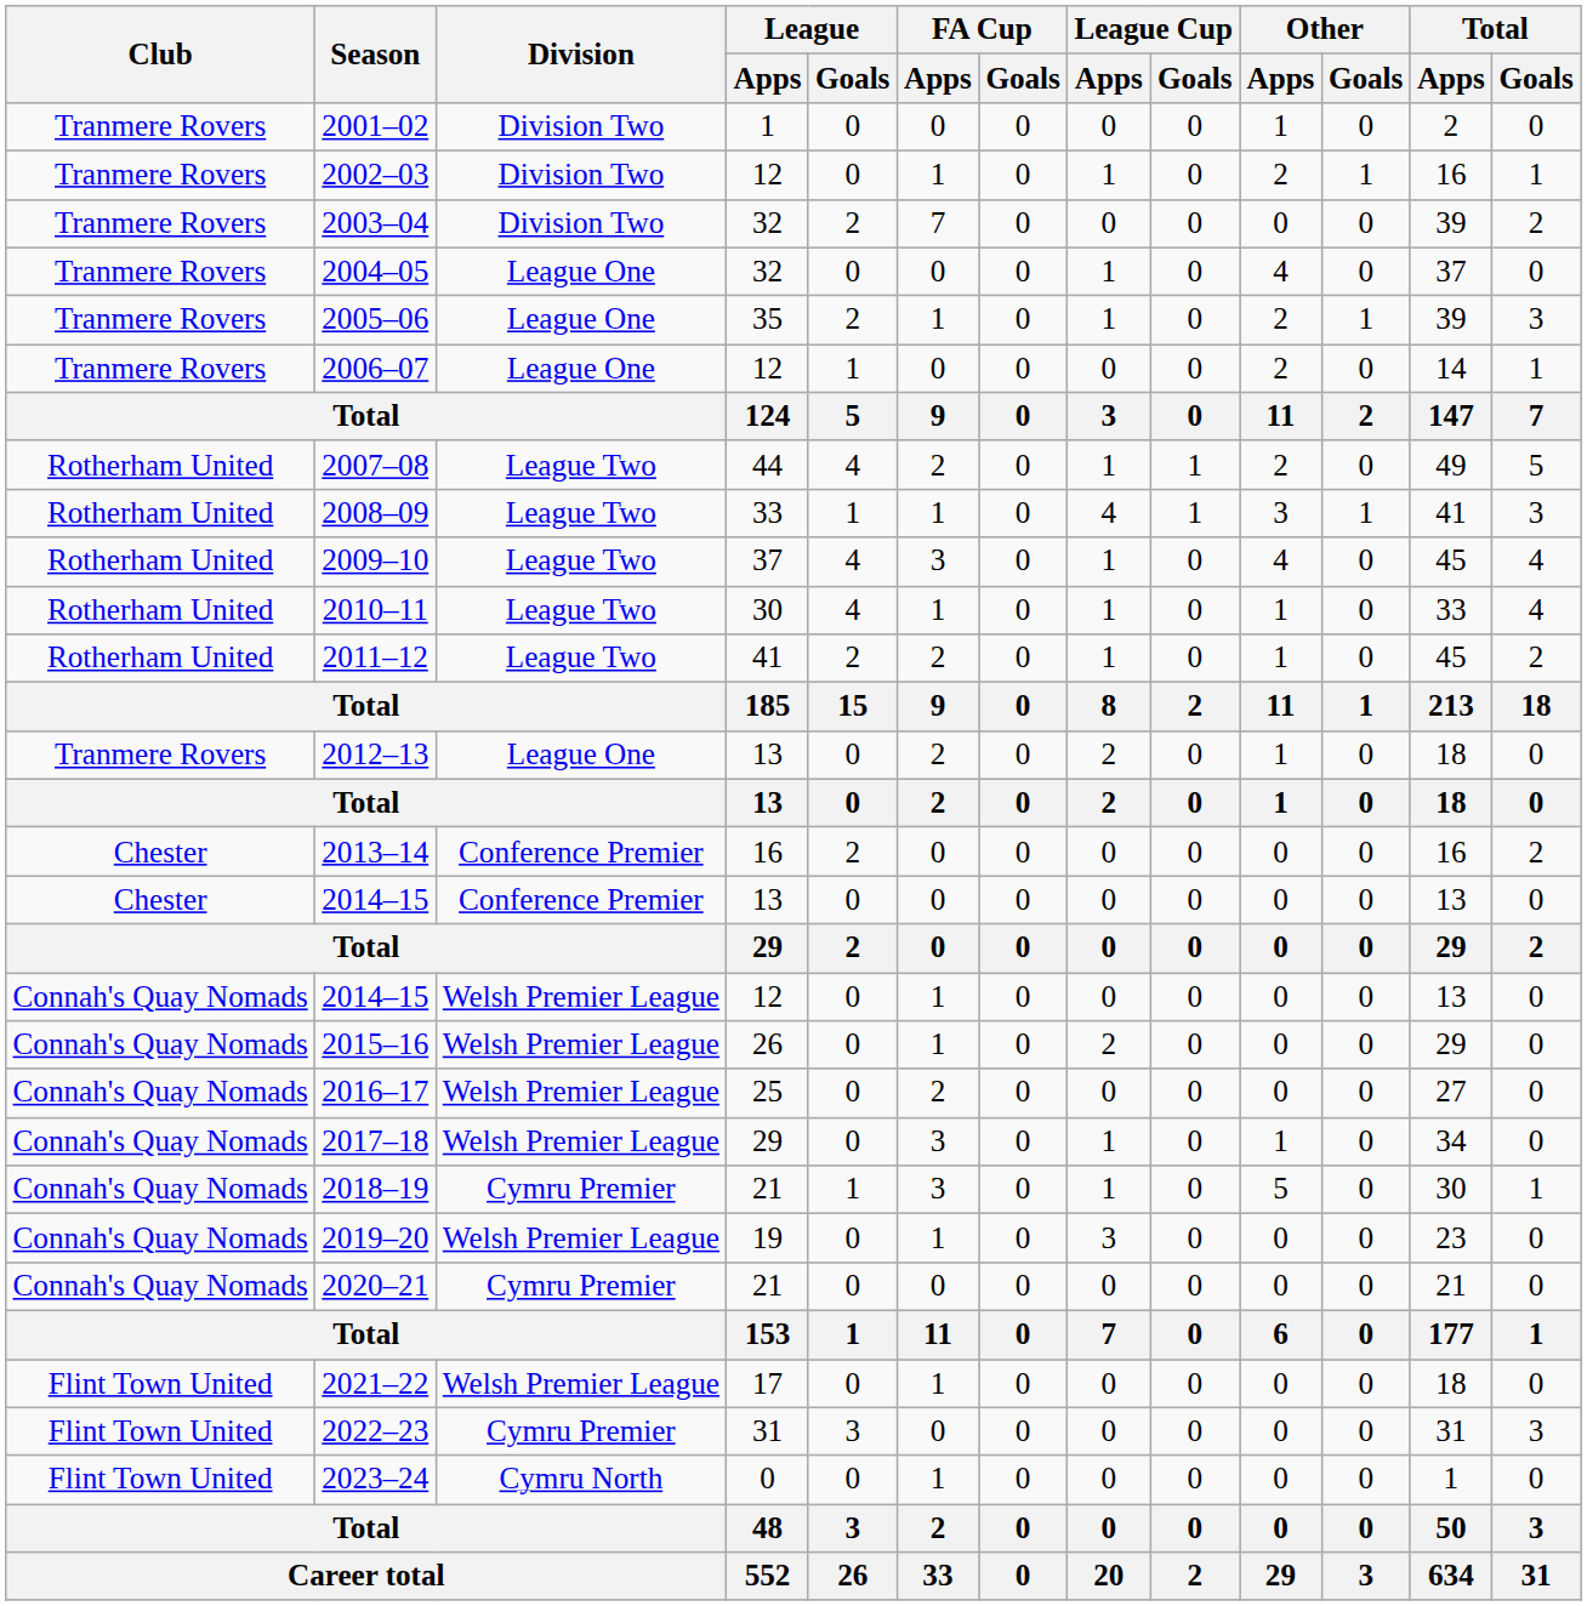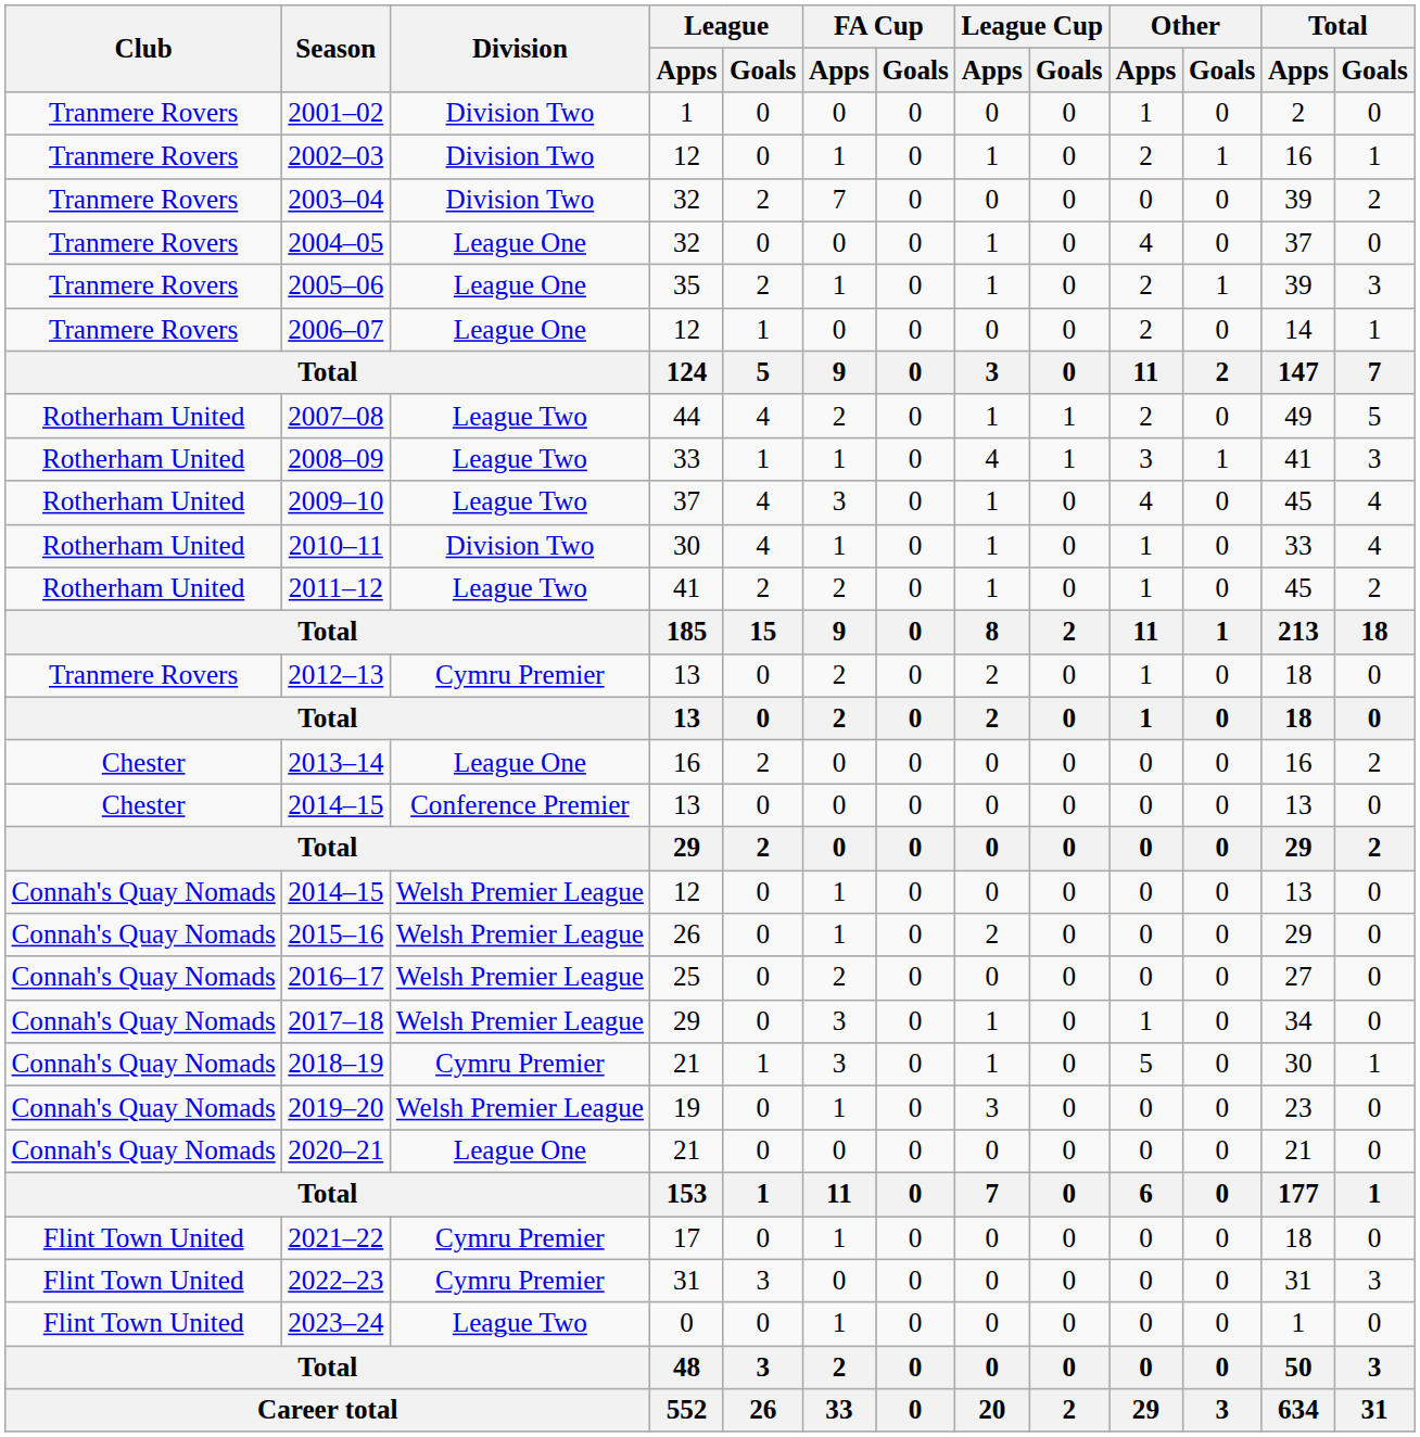 <table class="wikitable" style="text-align:center;">
 <tr>
 <th rowspan="2">Club</th>
 <th rowspan="2">Season</th>
 <th rowspan="2">Division</th>
 <th colspan="2">League</th>
 <th colspan="2">FA Cup</th>
 <th colspan="2">League Cup</th>
 <th colspan="2">Other</th>
 <th colspan="2">Total</th>
 </tr>
 <tr>
 <th>Apps</th>
 <th>Goals</th>
 <th>Apps</th>
 <th>Goals</th>
 <th>Apps</th>
 <th>Goals</th>
 <th>Apps</th>
 <th>Goals</th>
 <th>Apps</th>
 <th>Goals</th>
 </tr>
 <tr>
 <td><a href='#'>Tranmere Rovers</a></td>
 <td><a href='#'>2001–02</a></td>
 <td><a href='#'>Division Two</a></td>
 <td>1</td>
 <td>0</td>
 <td>0</td>
 <td>0</td>
 <td>0</td>
 <td>0</td>
 <td>1</td>
 <td>0</td>
 <td>2</td>
 <td>0</td>
 </tr>
 <tr>
 <td><a href='#'>Tranmere Rovers</a></td>
 <td><a href='#'>2002–03</a></td>
 <td><a href='#'>Division Two</a></td>
 <td>12</td>
 <td>0</td>
 <td>1</td>
 <td>0</td>
 <td>1</td>
 <td>0</td>
 <td>2</td>
 <td>1</td>
 <td>16</td>
 <td>1</td>
 </tr>
 <tr>
 <td><a href='#'>Tranmere Rovers</a></td>
 <td><a href='#'>2003–04</a></td>
 <td><a href='#'>Division Two</a></td>
 <td>32</td>
 <td>2</td>
 <td>7</td>
 <td>0</td>
 <td>0</td>
 <td>0</td>
 <td>0</td>
 <td>0</td>
 <td>39</td>
 <td>2</td>
 </tr>
 <tr>
 <td><a href='#'>Tranmere Rovers</a></td>
 <td><a href='#'>2004–05</a></td>
 <td><a href='#'>League One</a></td>
 <td>32</td>
 <td>0</td>
 <td>0</td>
 <td>0</td>
 <td>1</td>
 <td>0</td>
 <td>4</td>
 <td>0</td>
 <td>37</td>
 <td>0</td>
 </tr>
 <tr>
 <td><a href='#'>Tranmere Rovers</a></td>
 <td><a href='#'>2005–06</a></td>
 <td><a href='#'>League One</a></td>
 <td>35</td>
 <td>2</td>
 <td>1</td>
 <td>0</td>
 <td>1</td>
 <td>0</td>
 <td>2</td>
 <td>1</td>
 <td>39</td>
 <td>3</td>
 </tr>
 <tr>
 <td><a href='#'>Tranmere Rovers</a></td>
 <td><a href='#'>2006–07</a></td>
 <td><a href='#'>League One</a></td>
 <td>12</td>
 <td>1</td>
 <td>0</td>
 <td>0</td>
 <td>0</td>
 <td>0</td>
 <td>2</td>
 <td>0</td>
 <td>14</td>
 <td>1</td>
 </tr>
 <tr>
 <th colspan="3">Total</th>
 <th>124</th>
 <th>5</th>
 <th>9</th>
 <th>0</th>
 <th>3</th>
 <th>0</th>
 <th>11</th>
 <th>2</th>
 <th>147</th>
 <th>7</th>
 </tr>
 <tr>
 <td><a href='#'>Rotherham United</a></td>
 <td><a href='#'>2007–08</a></td>
 <td><a href='#'>League Two</a></td>
 <td>44</td>
 <td>4</td>
 <td>2</td>
 <td>0</td>
 <td>1</td>
 <td>1</td>
 <td>2</td>
 <td>0</td>
 <td>49</td>
 <td>5</td>
 </tr>
 <tr>
 <td><a href='#'>Rotherham United</a></td>
 <td><a href='#'>2008–09</a></td>
 <td><a href='#'>League Two</a></td>
 <td>33</td>
 <td>1</td>
 <td>1</td>
 <td>0</td>
 <td>4</td>
 <td>1</td>
 <td>3</td>
 <td>1</td>
 <td>41</td>
 <td>3</td>
 </tr>
 <tr>
 <td><a href='#'>Rotherham United</a></td>
 <td><a href='#'>2009–10</a></td>
 <td><a href='#'>League Two</a></td>
 <td>37</td>
 <td>4</td>
 <td>3</td>
 <td>0</td>
 <td>1</td>
 <td>0</td>
 <td>4</td>
 <td>0</td>
 <td>45</td>
 <td>4</td>
 </tr>
 <tr>
 <td><a href='#'>Rotherham United</a></td>
 <td><a href='#'>2010–11</a></td>
-<td><a href='#'>League Two</a></td>
+<td><a href='#'>Division Two</a></td>
 <td>30</td>
 <td>4</td>
 <td>1</td>
 <td>0</td>
 <td>1</td>
 <td>0</td>
 <td>1</td>
 <td>0</td>
 <td>33</td>
 <td>4</td>
 </tr>
 <tr>
 <td><a href='#'>Rotherham United</a></td>
 <td><a href='#'>2011–12</a></td>
 <td><a href='#'>League Two</a></td>
 <td>41</td>
 <td>2</td>
 <td>2</td>
 <td>0</td>
 <td>1</td>
 <td>0</td>
 <td>1</td>
 <td>0</td>
 <td>45</td>
 <td>2</td>
 </tr>
 <tr>
 <th colspan="3">Total</th>
 <th>185</th>
 <th>15</th>
 <th>9</th>
 <th>0</th>
 <th>8</th>
 <th>2</th>
 <th>11</th>
 <th>1</th>
 <th>213</th>
 <th>18</th>
 </tr>
 <tr>
 <td><a href='#'>Tranmere Rovers</a></td>
 <td><a href='#'>2012–13</a></td>
-<td><a href='#'>League One</a></td>
+<td><a href='#'>Cymru Premier</a></td>
 <td>13</td>
 <td>0</td>
 <td>2</td>
 <td>0</td>
 <td>2</td>
 <td>0</td>
 <td>1</td>
 <td>0</td>
 <td>18</td>
 <td>0</td>
 </tr>
 <tr>
 <th colspan="3">Total</th>
 <th>13</th>
 <th>0</th>
 <th>2</th>
 <th>0</th>
 <th>2</th>
 <th>0</th>
 <th>1</th>
 <th>0</th>
 <th>18</th>
 <th>0</th>
 </tr>
 <tr>
 <td><a href='#'>Chester</a></td>
 <td><a href='#'>2013–14</a></td>
-<td><a href='#'>Conference Premier</a></td>
+<td><a href='#'>League One</a></td>
 <td>16</td>
 <td>2</td>
 <td>0</td>
 <td>0</td>
 <td>0</td>
 <td>0</td>
 <td>0</td>
 <td>0</td>
 <td>16</td>
 <td>2</td>
 </tr>
 <tr>
 <td><a href='#'>Chester</a></td>
 <td><a href='#'>2014–15</a></td>
 <td><a href='#'>Conference Premier</a></td>
 <td>13</td>
 <td>0</td>
 <td>0</td>
 <td>0</td>
 <td>0</td>
 <td>0</td>
 <td>0</td>
 <td>0</td>
 <td>13</td>
 <td>0</td>
 </tr>
 <tr>
 <th colspan="3">Total</th>
 <th>29</th>
 <th>2</th>
 <th>0</th>
 <th>0</th>
 <th>0</th>
 <th>0</th>
 <th>0</th>
 <th>0</th>
 <th>29</th>
 <th>2</th>
 </tr>
 <tr>
 <td><a href='#'>Connah's Quay Nomads</a></td>
 <td><a href='#'>2014–15</a></td>
 <td><a href='#'>Welsh Premier League</a></td>
 <td>12</td>
 <td>0</td>
 <td>1</td>
 <td>0</td>
 <td>0</td>
 <td>0</td>
 <td>0</td>
 <td>0</td>
 <td>13</td>
 <td>0</td>
 </tr>
 <tr>
 <td><a href='#'>Connah's Quay Nomads</a></td>
 <td><a href='#'>2015–16</a></td>
 <td><a href='#'>Welsh Premier League</a></td>
 <td>26</td>
 <td>0</td>
 <td>1</td>
 <td>0</td>
 <td>2</td>
 <td>0</td>
 <td>0</td>
 <td>0</td>
 <td>29</td>
 <td>0</td>
 </tr>
 <tr>
 <td><a href='#'>Connah's Quay Nomads</a></td>
 <td><a href='#'>2016–17</a></td>
 <td><a href='#'>Welsh Premier League</a></td>
 <td>25</td>
 <td>0</td>
 <td>2</td>
 <td>0</td>
 <td>0</td>
 <td>0</td>
 <td>0</td>
 <td>0</td>
 <td>27</td>
 <td>0</td>
 </tr>
 <tr>
 <td><a href='#'>Connah's Quay Nomads</a></td>
 <td><a href='#'>2017–18</a></td>
 <td><a href='#'>Welsh Premier League</a></td>
 <td>29</td>
 <td>0</td>
 <td>3</td>
 <td>0</td>
 <td>1</td>
 <td>0</td>
 <td>1</td>
 <td>0</td>
 <td>34</td>
 <td>0</td>
 </tr>
 <tr>
 <td><a href='#'>Connah's Quay Nomads</a></td>
 <td><a href='#'>2018–19</a></td>
 <td><a href='#'>Cymru Premier</a></td>
 <td>21</td>
 <td>1</td>
 <td>3</td>
 <td>0</td>
 <td>1</td>
 <td>0</td>
 <td>5</td>
 <td>0</td>
 <td>30</td>
 <td>1</td>
 </tr>
 <tr>
 <td><a href='#'>Connah's Quay Nomads</a></td>
 <td><a href='#'>2019–20</a></td>
 <td><a href='#'>Welsh Premier League</a></td>
 <td>19</td>
 <td>0</td>
 <td>1</td>
 <td>0</td>
 <td>3</td>
 <td>0</td>
 <td>0</td>
 <td>0</td>
 <td>23</td>
 <td>0</td>
 </tr>
 <tr>
 <td><a href='#'>Connah's Quay Nomads</a></td>
 <td><a href='#'>2020–21</a></td>
-<td><a href='#'>Cymru Premier</a></td>
+<td><a href='#'>League One</a></td>
 <td>21</td>
 <td>0</td>
 <td>0</td>
 <td>0</td>
 <td>0</td>
 <td>0</td>
 <td>0</td>
 <td>0</td>
 <td>21</td>
 <td>0</td>
 </tr>
 <tr>
 <th colspan="3">Total</th>
 <th>153</th>
 <th>1</th>
 <th>11</th>
 <th>0</th>
 <th>7</th>
 <th>0</th>
 <th>6</th>
 <th>0</th>
 <th>177</th>
 <th>1</th>
 </tr>
 <tr>
 <td><a href='#'>Flint Town United</a></td>
 <td><a href='#'>2021–22</a></td>
-<td><a href='#'>Welsh Premier League</a></td>
+<td><a href='#'>Cymru Premier</a></td>
 <td>17</td>
 <td>0</td>
 <td>1</td>
 <td>0</td>
 <td>0</td>
 <td>0</td>
 <td>0</td>
 <td>0</td>
 <td>18</td>
 <td>0</td>
 </tr>
 <tr>
 <td><a href='#'>Flint Town United</a></td>
 <td><a href='#'>2022–23</a></td>
 <td><a href='#'>Cymru Premier</a></td>
 <td>31</td>
 <td>3</td>
 <td>0</td>
 <td>0</td>
 <td>0</td>
 <td>0</td>
 <td>0</td>
 <td>0</td>
 <td>31</td>
 <td>3</td>
 </tr>
 <tr>
 <td><a href='#'>Flint Town United</a></td>
 <td><a href='#'>2023–24</a></td>
-<td><a href='#'>Cymru North</a></td>
+<td><a href='#'>League Two</a></td>
 <td>0</td>
 <td>0</td>
 <td>1</td>
 <td>0</td>
 <td>0</td>
 <td>0</td>
 <td>0</td>
 <td>0</td>
 <td>1</td>
 <td>0</td>
 </tr>
 <tr>
 <th colspan="3">Total</th>
 <th>48</th>
 <th>3</th>
 <th>2</th>
 <th>0</th>
 <th>0</th>
 <th>0</th>
 <th>0</th>
 <th>0</th>
 <th>50</th>
 <th>3</th>
 </tr>
 <tr>
 <th colspan="3">Career total</th>
 <th>552</th>
 <th>26</th>
 <th>33</th>
 <th>0</th>
 <th>20</th>
 <th>2</th>
 <th>29</th>
 <th>3</th>
 <th>634</th>
 <th>31</th>
 </tr>
 </table>
